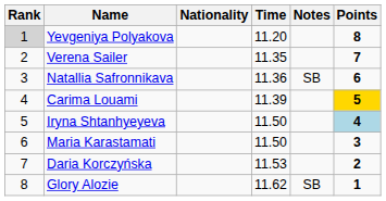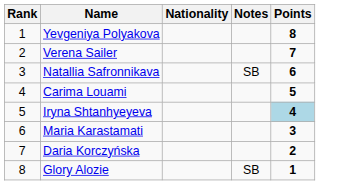 <table class="wikitable sortable" style="text-align:center">
 <tr>
 <th>Rank</th>
 <th>Name</th>
 <th>Nationality</th>
-<th>Time</th>
 <th>Notes</th>
 <th>Points</th>
 </tr>
 <tr>
-<td style="background: lightgrey;">1</td>
+<td>1</td>
 <td align=left><a href='#'>Yevgeniya Polyakova</a></td>
 <td align=left></td>
-<td>11.20</td>
 <td></td>
 <td><strong>8</strong></td>
 </tr>
 <tr>
 <td>2</td>
 <td align=left><a href='#'>Verena Sailer</a></td>
 <td align=left></td>
-<td>11.35</td>
 <td></td>
 <td><strong>7</strong></td>
 </tr>
 <tr>
 <td>3</td>
 <td align=left><a href='#'>Natallia Safronnikava</a></td>
 <td align=left></td>
-<td>11.36</td>
 <td>SB</td>
 <td><strong>6</strong></td>
 </tr>
 <tr>
 <td>4</td>
 <td align=left><a href='#'>Carima Louami</a></td>
 <td align=left></td>
-<td>11.39</td>
 <td></td>
-<td style="background: gold;"><strong>5</strong></td>
+<td><strong>5</strong></td>
 </tr>
 <tr>
 <td>5</td>
 <td align=left><a href='#'>Iryna Shtanhyeyeva</a></td>
 <td align=left></td>
-<td>11.50</td>
 <td></td>
 <td style="background: lightblue;"><strong>4</strong></td>
 </tr>
 <tr>
 <td>6</td>
 <td align=left><a href='#'>Maria Karastamati</a></td>
 <td align=left></td>
-<td>11.50</td>
 <td></td>
 <td><strong>3</strong></td>
 </tr>
 <tr>
 <td>7</td>
 <td align=left><a href='#'>Daria Korczyńska</a></td>
 <td align=left></td>
-<td>11.53</td>
 <td></td>
 <td><strong>2</strong></td>
 </tr>
 <tr>
 <td>8</td>
 <td align=left><a href='#'>Glory Alozie</a></td>
 <td align=left></td>
-<td>11.62</td>
 <td>SB</td>
 <td><strong>1</strong></td>
 </tr>
 </table>
